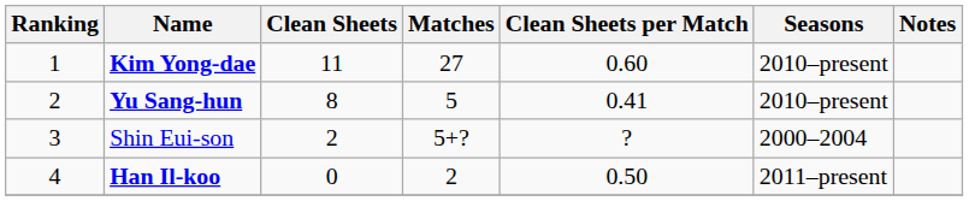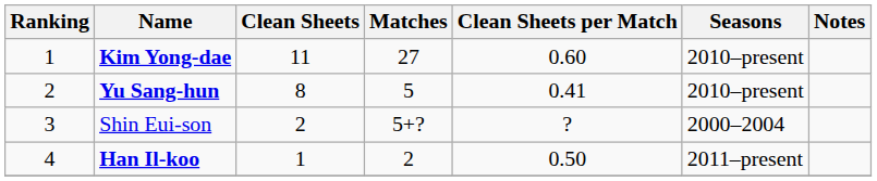 <table class="wikitable sortable" style="text-align:center">
 <tr>
 <th>Ranking</th>
 <th>Name</th>
 <th>Clean Sheets</th>
 <th>Matches</th>
 <th>Clean Sheets per Match</th>
 <th>Seasons</th>
 <th>Notes</th>
 </tr>
 <tr>
 <td>1</td>
 <td align=left> <strong><a href='#'>Kim Yong-dae</a></strong></td>
 <td>11</td>
 <td>27</td>
 <td>0.60</td>
 <td align=left>2010–present</td>
 <td></td>
 </tr>
 <tr>
 <td>2</td>
 <td align=left> <strong><a href='#'>Yu Sang-hun</a></strong></td>
 <td>8</td>
 <td>5</td>
 <td>0.41</td>
 <td align=left>2010–present</td>
 <td></td>
 </tr>
 <tr>
 <td>3</td>
 <td align=left> <a href='#'>Shin Eui-son</a></td>
 <td>2</td>
 <td>5+?</td>
 <td>?</td>
 <td align=left>2000–2004</td>
 <td></td>
 </tr>
 <tr>
 <td>4</td>
 <td align=left> <strong><a href='#'>Han Il-koo</a></strong></td>
-<td>0</td>
+<td>1</td>
 <td>2</td>
 <td>0.50</td>
 <td align=left>2011–present</td>
 <td></td>
 </tr>
 <tr>
 </tr>
 </table>
